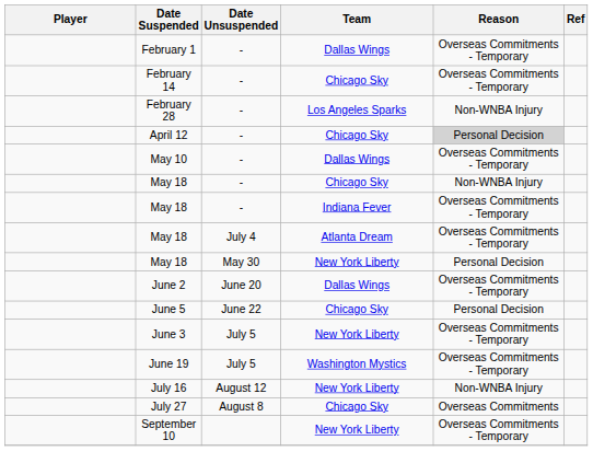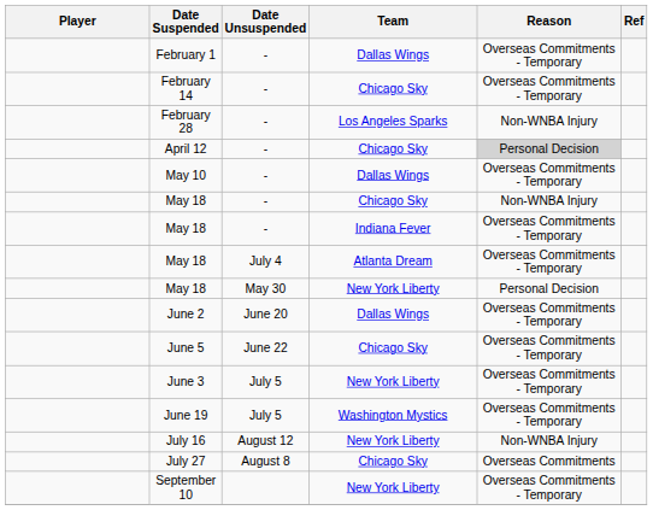 <table class="wikitable sortable" style="text-align:center">
 <tr>
 <th style="width:180px">Player</th>
 <th style="width:80px">Date Suspended</th>
 <th style="width:80px">Date Unsuspended</th>
 <th style="width:210px">Team</th>
 <th style="width:180px">Reason</th>
 <th class="unsortable">Ref</th>
 </tr>
 <tr>
 <td align=left> </td>
 <td align=center>February 1</td>
 <td align=center>-</td>
 <td align=center><a href='#'>Dallas Wings</a></td>
 <td align=center>Overseas Commitments - Temporary</td>
 <td align=center></td>
 </tr>
 <tr>
 <td align=left> </td>
 <td align=center>February 14</td>
 <td align=center>-</td>
 <td align=center><a href='#'>Chicago Sky</a></td>
 <td align=center>Overseas Commitments - Temporary</td>
 <td align=center></td>
 </tr>
 <tr>
 <td align=left> </td>
 <td align=center>February 28</td>
 <td align=center>-</td>
 <td align=center><a href='#'>Los Angeles Sparks</a></td>
 <td align=center>Non-WNBA Injury</td>
 <td align=center></td>
 </tr>
 <tr>
 <td align=left> </td>
 <td align=center>April 12</td>
 <td align=center>-</td>
 <td align=center><a href='#'>Chicago Sky</a></td>
 <td align=center style="background: lightgrey;">Personal Decision</td>
 <td align=center></td>
 </tr>
 <tr>
 <td align=left> </td>
 <td align=center>May 10</td>
 <td align=center>-</td>
 <td align=center><a href='#'>Dallas Wings</a></td>
 <td align=center>Overseas Commitments - Temporary</td>
 <td align=center></td>
 </tr>
 <tr>
 <td align=left> </td>
 <td align=center>May 18</td>
 <td align=center>-</td>
 <td align=center><a href='#'>Chicago Sky</a></td>
 <td align=center>Non-WNBA Injury</td>
 <td align=center></td>
 </tr>
 <tr>
 <td align=left> </td>
 <td align=center>May 18</td>
 <td align=center>-</td>
 <td align=center><a href='#'>Indiana Fever</a></td>
 <td align=center>Overseas Commitments - Temporary</td>
 <td align=center></td>
 </tr>
 <tr>
 <td align=left> </td>
 <td align=center>May 18</td>
 <td align=center>July 4</td>
 <td align=center><a href='#'>Atlanta Dream</a></td>
 <td align=center>Overseas Commitments - Temporary</td>
 <td align=center></td>
 </tr>
 <tr>
 <td align=left> </td>
 <td align=center>May 18</td>
 <td align=center>May 30</td>
 <td align=center><a href='#'>New York Liberty</a></td>
 <td align=center>Personal Decision</td>
 <td align=center></td>
 </tr>
 <tr>
 <td align=left> </td>
 <td align=center>June 2</td>
 <td align=center>June 20</td>
 <td align=center><a href='#'>Dallas Wings</a></td>
 <td align=center>Overseas Commitments - Temporary</td>
 <td align=center></td>
 </tr>
 <tr>
 <td align=left> </td>
 <td align=center>June 5</td>
 <td align=center>June 22</td>
 <td align=center><a href='#'>Chicago Sky</a></td>
-<td align=center>Personal Decision</td>
+<td align=center>Overseas Commitments - Temporary</td>
 <td align=center></td>
 </tr>
 <tr>
 <td align=left> </td>
 <td align=center>June 3</td>
 <td align=center>July 5</td>
 <td align=center><a href='#'>New York Liberty</a></td>
 <td align=center>Overseas Commitments - Temporary</td>
 <td align=center></td>
 </tr>
 <tr>
 <td align=left> </td>
 <td align=center>June 19</td>
 <td align=center>July 5</td>
 <td align=center><a href='#'>Washington Mystics</a></td>
 <td align=center>Overseas Commitments - Temporary</td>
 <td align=center></td>
 </tr>
 <tr>
 <td align=left> </td>
 <td align=center>July 16</td>
 <td align=center>August 12</td>
 <td align=center><a href='#'>New York Liberty</a></td>
 <td align=center>Non-WNBA Injury</td>
 <td align=center></td>
 </tr>
 <tr>
 <td align=left> </td>
 <td align=center>July 27</td>
 <td align=center>August 8</td>
 <td align=center><a href='#'>Chicago Sky</a></td>
 <td align=center>Overseas Commitments</td>
 <td align=center></td>
 </tr>
 <tr>
 <td align=left> </td>
 <td align=center>September 10</td>
 <td align=center></td>
 <td align=center><a href='#'>New York Liberty</a></td>
 <td align=center>Overseas Commitments - Temporary</td>
 <td align=center></td>
 </tr>
 <tr>
 </tr>
 </table>
